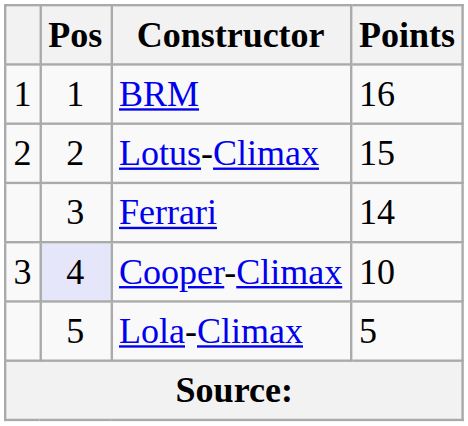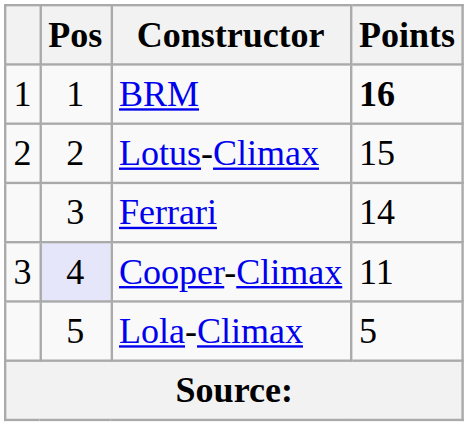 <table class="wikitable" style="font-size: 95%;">
 <tr>
 <th></th>
 <th>Pos</th>
 <th>Constructor</th>
 <th>Points</th>
 </tr>
 <tr>
 <td align="left"> 1</td>
 <td align="center">1</td>
 <td> <a href='#'>BRM</a></td>
-<td align=left>16</td>
+<td align=left><strong>16</strong></td>
 </tr>
 <tr>
 <td align="left"> 2</td>
 <td align="center">2</td>
 <td> <a href='#'>Lotus</a>-<a href='#'>Climax</a></td>
 <td align=left>15</td>
 </tr>
 <tr>
 <td align="left"></td>
 <td align="center">3</td>
 <td> <a href='#'>Ferrari</a></td>
 <td align=left>14</td>
 </tr>
 <tr>
 <td align="left"> 3</td>
 <td align="center" style="background: lavender;">4</td>
 <td> <a href='#'>Cooper</a>-<a href='#'>Climax</a></td>
-<td align=left>10</td>
+<td align=left>11</td>
 </tr>
 <tr>
 <td align="left"></td>
 <td align="center">5</td>
 <td> <a href='#'>Lola</a>-<a href='#'>Climax</a></td>
 <td align=left>5</td>
 </tr>
 <tr>
 <th colspan=4>Source: </th>
 </tr>
 </table>
